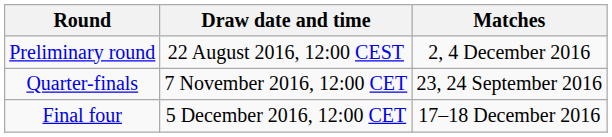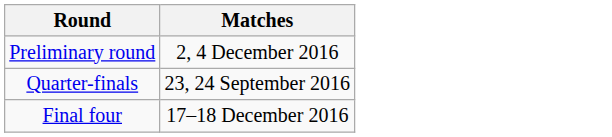 <table class="wikitable" style="text-align:center">
 <tr>
 <th>Round</th>
-<th>Draw date and time</th>
 <th>Matches</th>
 </tr>
 <tr>
 <td><a href='#'>Preliminary round</a></td>
-<td>22 August 2016, 12:00 <a href='#'>CEST</a></td>
 <td>2, 4 December 2016</td>
 </tr>
 <tr>
 <td><a href='#'>Quarter-finals</a></td>
-<td>7 November 2016, 12:00 <a href='#'>CET</a></td>
 <td>23, 24 September 2016</td>
 </tr>
 <tr>
 <td><a href='#'>Final four</a></td>
-<td>5 December 2016, 12:00 <a href='#'>CET</a></td>
 <td>17–18 December 2016</td>
 </tr>
 </table>
